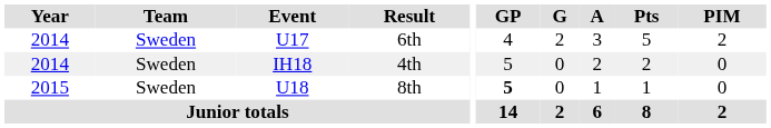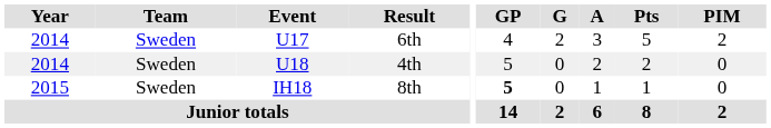 <table border="0" cellpadding="1" cellspacing="0" ID="Table3" style="text-align:center; width:40em">
 <tr ALIGN="center" bgcolor="#e0e0e0">
 <th>Year</th>
 <th>Team</th>
 <th>Event</th>
 <th>Result</th>
 <th rowspan="99" bgcolor="#ffffff"></th>
 <th>GP</th>
 <th>G</th>
 <th>A</th>
 <th>Pts</th>
 <th>PIM</th>
 </tr>
 <tr>
 <td><a href='#'>2014</a></td>
 <td><a href='#'>Sweden</a></td>
 <td><a href='#'>U17</a></td>
 <td>6th</td>
 <td>4</td>
 <td>2</td>
 <td>3</td>
 <td>5</td>
 <td>2</td>
 </tr>
 <tr bgcolor="#f0f0f0">
 <td><a href='#'>2014</a></td>
 <td>Sweden</td>
-<td><a href='#'>IH18</a></td>
+<td><a href='#'>U18</a></td>
 <td>4th</td>
 <td>5</td>
 <td>0</td>
 <td>2</td>
 <td>2</td>
 <td>0</td>
 </tr>
 <tr>
 <td><a href='#'>2015</a></td>
 <td>Sweden</td>
-<td><a href='#'>U18</a></td>
+<td><a href='#'>IH18</a></td>
 <td>8th</td>
 <td><strong>5</strong></td>
 <td>0</td>
 <td>1</td>
 <td>1</td>
 <td>0</td>
 </tr>
 <tr bgcolor="#e0e0e0">
 <th colspan="4">Junior totals</th>
 <th>14</th>
 <th>2</th>
 <th>6</th>
 <th>8</th>
 <th>2</th>
 </tr>
 </table>
